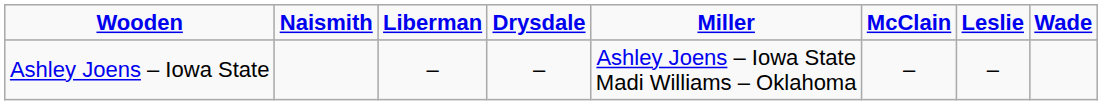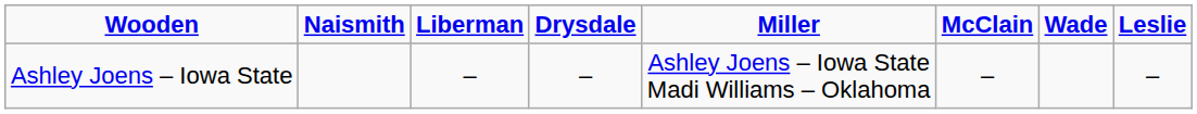 <table class="wikitable" style="white-space:nowrap; font-size:90%; text-align: center;">
 <tr>
 <td><strong><a href='#'>Wooden</a></strong></td>
 <td><strong><a href='#'>Naismith</a></strong></td>
 <td><strong><a href='#'>Liberman</a></strong></td>
 <td><strong><a href='#'>Drysdale</a></strong></td>
 <td><strong><a href='#'>Miller</a></strong></td>
 <td><strong><a href='#'>McClain</a></strong></td>
+<td><strong><a href='#'>Wade</a></strong></td>
 <td><strong><a href='#'>Leslie</a></strong> </td>
-<td><strong><a href='#'>Wade</a></strong></td>
 </tr>
 <tr>
 <td><a href='#'>Ashley Joens</a> – Iowa State</td>
 <td></td>
 <td>–</td>
 <td>–</td>
 <td><a href='#'>Ashley Joens</a> – Iowa State<br>Madi Williams – Oklahoma</td>
 <td>–</td>
+<td></td>
 <td>–</td>
-<td></td>
 </tr>
 </table>
